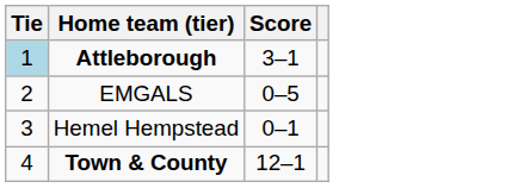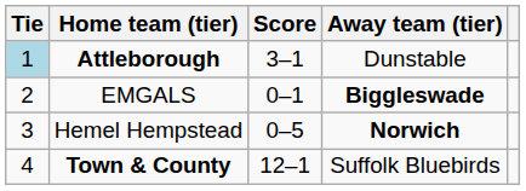 <table class="wikitable" style="text-align:center; font-size:85%">
 <tr>
 <th>Tie</th>
 <th>Home team (tier)</th>
 <th>Score</th>
+<th>Away team (tier)</th>
 <th></th>
 </tr>
 <tr>
 <td align="center" style="background: lightblue;">1</td>
 <td><strong>Attleborough</strong></td>
 <td align="center">3–1</td>
+<td>Dunstable</td>
 <td></td>
 </tr>
 <tr>
 <td align="center">2</td>
 <td>EMGALS</td>
-<td align="center">0–5</td>
+<td align="center">0–1</td>
+<td><strong>Biggleswade</strong></td>
 <td></td>
 </tr>
 <tr>
 <td align="center">3</td>
 <td>Hemel Hempstead</td>
-<td align="center">0–1</td>
+<td align="center">0–5</td>
+<td><strong>Norwich</strong></td>
 <td></td>
 </tr>
 <tr>
 <td align="center">4</td>
 <td><strong>Town & County</strong></td>
 <td align="center">12–1</td>
+<td>Suffolk Bluebirds</td>
 <td></td>
 </tr>
 </table>
